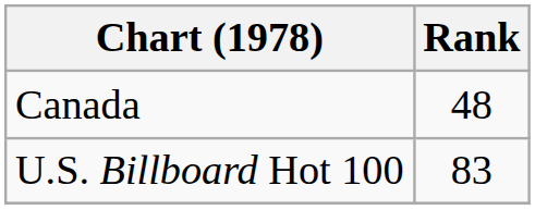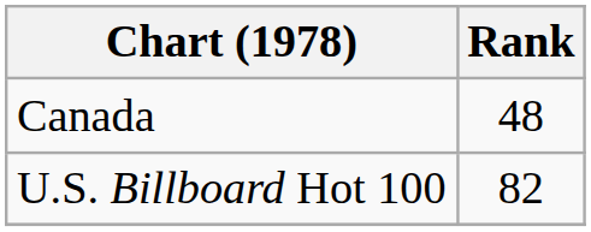 <table class="wikitable">
 <tr>
 <th align="left">Chart (1978)</th>
 <th style="text-align:center;">Rank</th>
 </tr>
 <tr>
 <td>Canada</td>
 <td style="text-align:center;">48</td>
 </tr>
 <tr>
 <td>U.S. <em>Billboard</em> Hot 100</td>
-<td style="text-align:center;">83</td>
+<td style="text-align:center;">82</td>
 </tr>
 <tr>
 </tr>
 </table>
